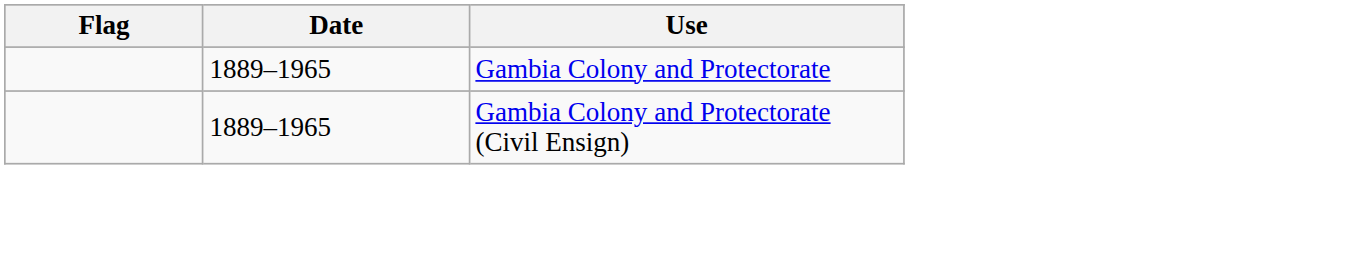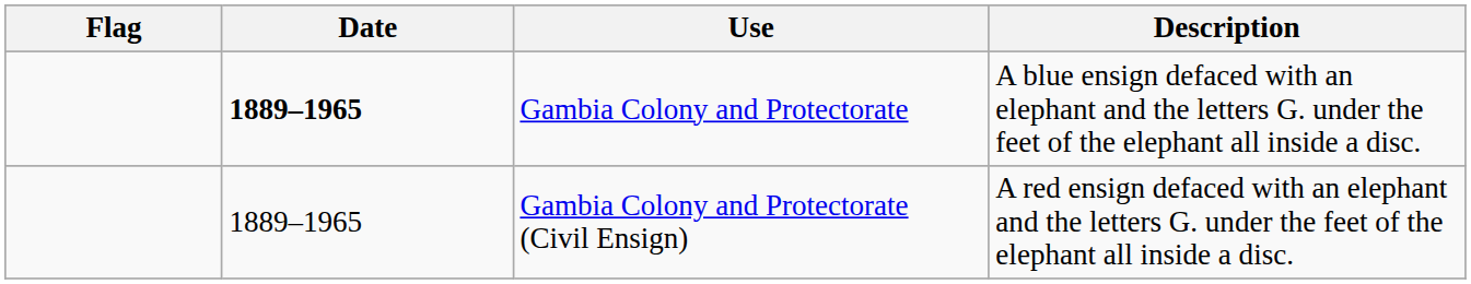 <table class="wikitable">
 <tr style="background:#efefef;">
 <th style="width:110px;">Flag</th>
 <th style="width:150px;">Date</th>
 <th style="width:250px;">Use</th>
+<th style="width:250px;">Description</th>
 </tr>
 <tr>
 <td></td>
-<td>1889–1965</td>
+<td><strong>1889–1965</strong></td>
 <td><a href='#'>Gambia Colony and Protectorate</a></td>
+<td>A blue ensign defaced with an elephant and the letters G. under the feet of the elephant all inside a disc.</td>
 </tr>
 <tr>
 <td></td>
 <td>1889–1965</td>
 <td><a href='#'>Gambia Colony and Protectorate</a> (Civil Ensign)</td>
+<td>A red ensign defaced with an elephant and the letters G. under the feet of the elephant all inside a disc.</td>
 </tr>
 </table>
